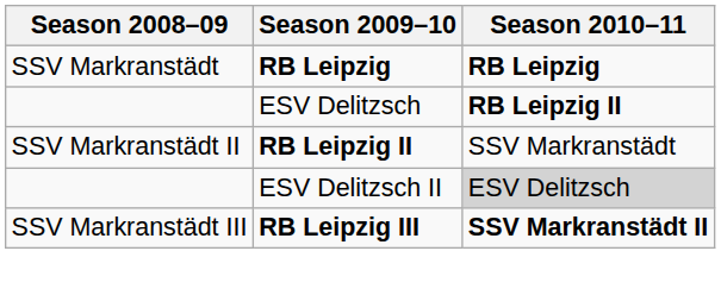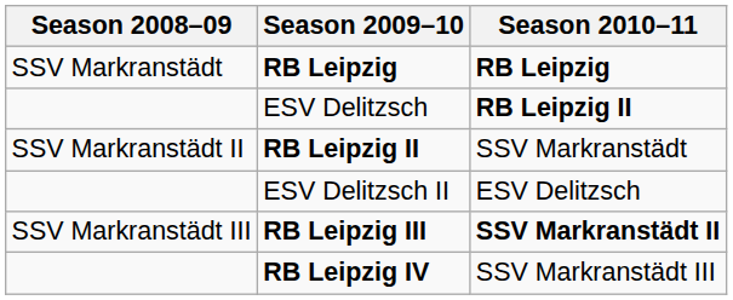 <table class="wikitable floatright" style="text-align:left;">
 <tr>
 <th>Season 2008–09</th>
 <th>Season 2009–10</th>
 <th>Season 2010–11</th>
 </tr>
 <tr>
 <td>SSV Markranstädt</td>
 <td><strong>RB Leipzig</strong></td>
 <td><strong>RB Leipzig</strong></td>
 </tr>
 <tr>
 <td></td>
 <td>ESV Delitzsch</td>
 <td><strong>RB Leipzig II</strong></td>
 </tr>
 <tr>
 <td>SSV Markranstädt II</td>
 <td><strong>RB Leipzig II</strong></td>
 <td>SSV Markranstädt</td>
 </tr>
 <tr>
 <td></td>
 <td>ESV Delitzsch II</td>
-<td style="background: lightgrey;">ESV Delitzsch</td>
+<td>ESV Delitzsch</td>
 </tr>
 <tr>
 <td>SSV Markranstädt III</td>
 <td><strong>RB Leipzig III</strong></td>
 <td><strong>SSV Markranstädt II</strong></td>
 </tr>
+<tr>
+<td></td>
+<td><strong>RB Leipzig IV</strong></td>
+<td>SSV Markranstädt III</td>
+</tr>
 </table>
